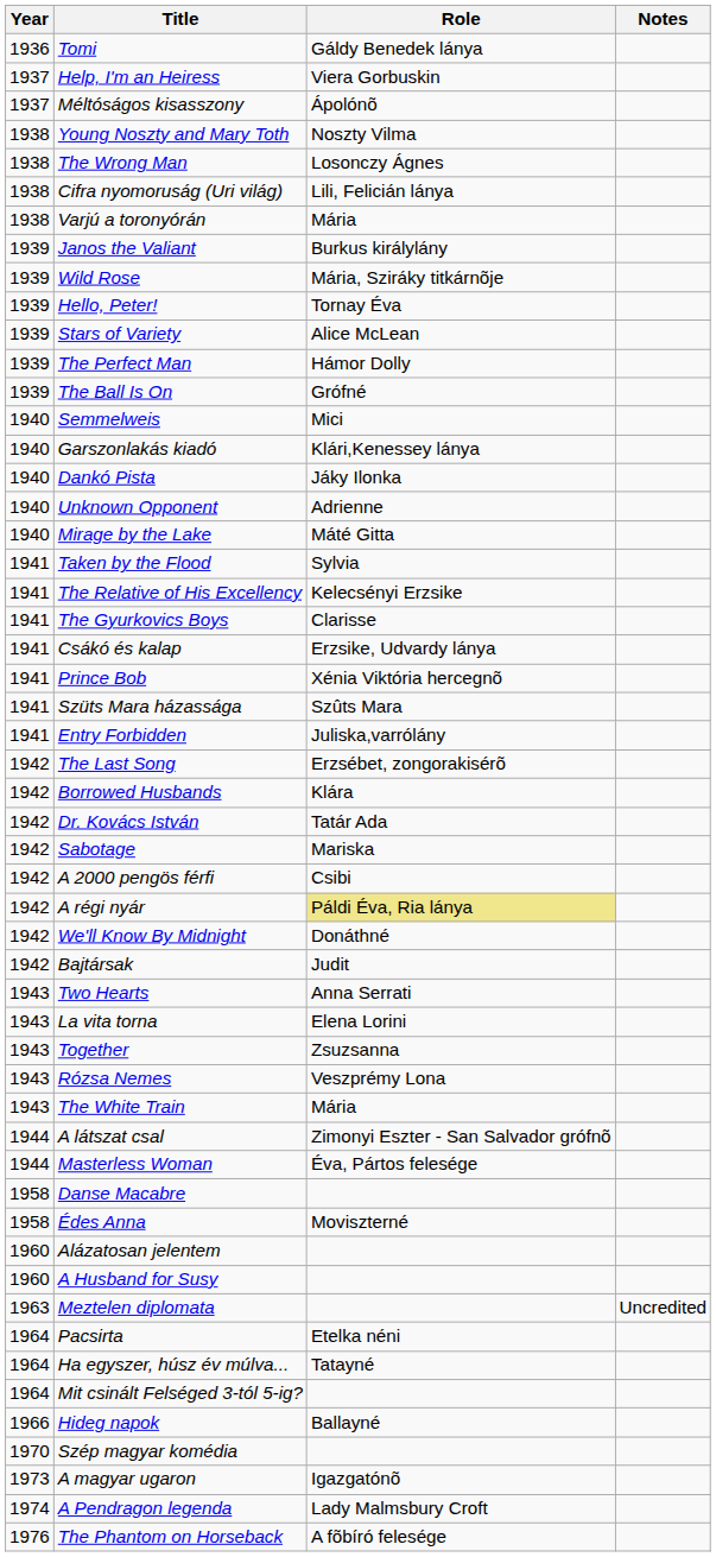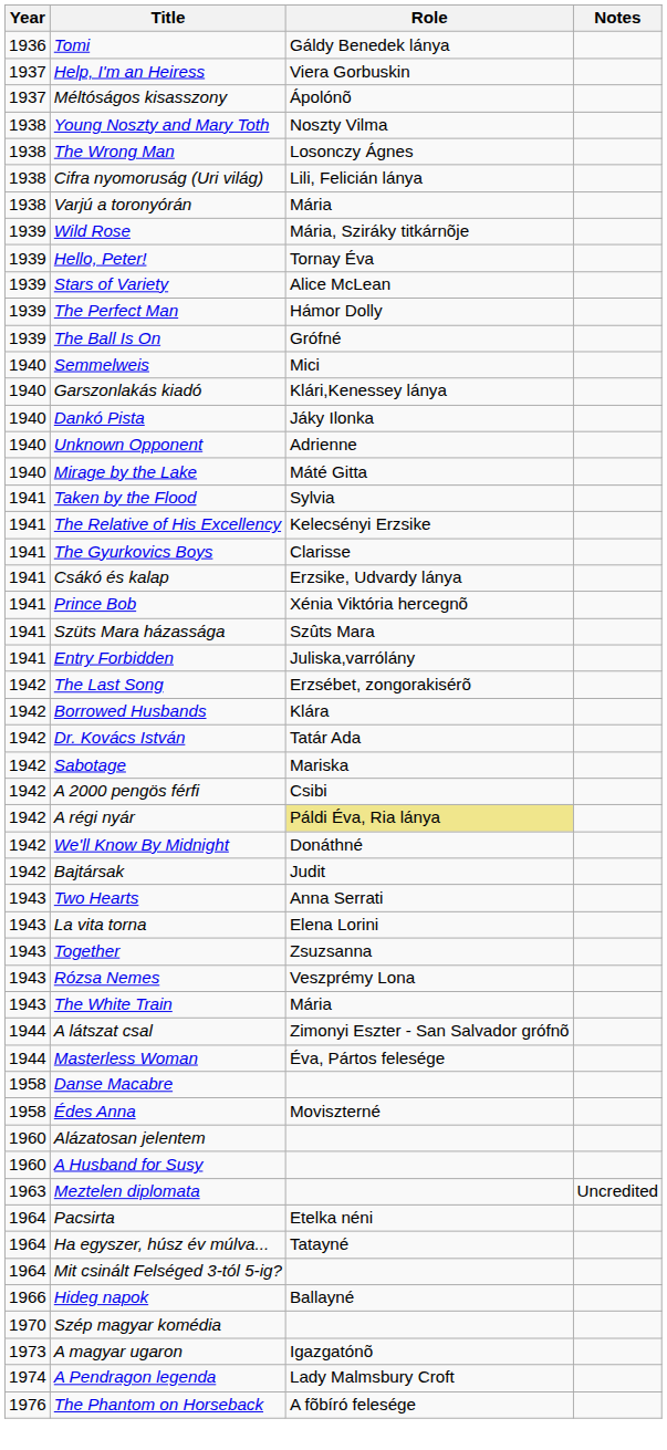 <table class="wikitable">
 <tr>
 <th>Year</th>
 <th>Title</th>
 <th>Role</th>
 <th>Notes</th>
 </tr>
 <tr>
 <td>1936</td>
 <td><em><a href='#'>Tomi</a></em></td>
 <td>Gáldy Benedek lánya</td>
 <td></td>
 </tr>
 <tr>
 <td>1937</td>
 <td><em><a href='#'>Help, I'm an Heiress</a></em></td>
 <td>Viera Gorbuskin</td>
 <td></td>
 </tr>
 <tr>
 <td>1937</td>
 <td><em>Méltóságos kisasszony</em></td>
 <td>Ápolónõ</td>
 <td></td>
 </tr>
 <tr>
 <td>1938</td>
 <td><em><a href='#'>Young Noszty and Mary Toth</a></em></td>
 <td>Noszty Vilma</td>
 <td></td>
 </tr>
 <tr>
 <td>1938</td>
 <td><em><a href='#'>The Wrong Man</a></em></td>
 <td>Losonczy Ágnes</td>
 <td></td>
 </tr>
 <tr>
 <td>1938</td>
 <td><em>Cifra nyomoruság (Uri világ)</em></td>
 <td>Lili, Felicián lánya</td>
 <td></td>
 </tr>
 <tr>
 <td>1938</td>
 <td><em>Varjú a toronyórán</em></td>
 <td>Mária</td>
-<td></td>
-</tr>
-<tr>
-<td>1939</td>
-<td><em><a href='#'>Janos the Valiant</a></em></td>
-<td>Burkus királylány</td>
 <td></td>
 </tr>
 <tr>
 <td>1939</td>
 <td><em><a href='#'>Wild Rose</a></em></td>
 <td>Mária, Sziráky titkárnõje</td>
 <td></td>
 </tr>
 <tr>
 <td>1939</td>
 <td><em><a href='#'>Hello, Peter!</a></em></td>
 <td>Tornay Éva</td>
 <td></td>
 </tr>
 <tr>
 <td>1939</td>
 <td><em><a href='#'>Stars of Variety</a></em></td>
 <td>Alice McLean</td>
 <td></td>
 </tr>
 <tr>
 <td>1939</td>
 <td><em><a href='#'>The Perfect Man</a></em></td>
 <td>Hámor Dolly</td>
 <td></td>
 </tr>
 <tr>
 <td>1939</td>
 <td><em><a href='#'>The Ball Is On</a></em></td>
 <td>Grófné</td>
 <td></td>
 </tr>
 <tr>
 <td>1940</td>
 <td><em><a href='#'>Semmelweis</a></em></td>
 <td>Mici</td>
 <td></td>
 </tr>
 <tr>
 <td>1940</td>
 <td><em>Garszonlakás kiadó</em></td>
 <td>Klári,Kenessey lánya</td>
 <td></td>
 </tr>
 <tr>
 <td>1940</td>
 <td><em><a href='#'>Dankó Pista</a></em></td>
 <td>Jáky Ilonka</td>
 <td></td>
 </tr>
 <tr>
 <td>1940</td>
 <td><em><a href='#'>Unknown Opponent</a></em></td>
 <td>Adrienne</td>
 <td></td>
 </tr>
 <tr>
 <td>1940</td>
 <td><em><a href='#'>Mirage by the Lake</a></em></td>
 <td>Máté Gitta</td>
 <td></td>
 </tr>
 <tr>
 <td>1941</td>
 <td><em><a href='#'>Taken by the Flood</a></em></td>
 <td>Sylvia</td>
 <td></td>
 </tr>
 <tr>
 <td>1941</td>
 <td><em><a href='#'>The Relative of His Excellency</a></em></td>
 <td>Kelecsényi Erzsike</td>
 <td></td>
 </tr>
 <tr>
 <td>1941</td>
 <td><em><a href='#'>The Gyurkovics Boys</a></em></td>
 <td>Clarisse</td>
 <td></td>
 </tr>
 <tr>
 <td>1941</td>
 <td><em>Csákó és kalap</em></td>
 <td>Erzsike, Udvardy lánya</td>
 <td></td>
 </tr>
 <tr>
 <td>1941</td>
 <td><em><a href='#'>Prince Bob</a></em></td>
 <td>Xénia Viktória hercegnõ</td>
 <td></td>
 </tr>
 <tr>
 <td>1941</td>
 <td><em>Szüts Mara házassága</em></td>
 <td>Szûts Mara</td>
 <td></td>
 </tr>
 <tr>
 <td>1941</td>
 <td><em><a href='#'>Entry Forbidden</a></em></td>
 <td>Juliska,varrólány</td>
 <td></td>
 </tr>
 <tr>
 <td>1942</td>
 <td><em><a href='#'>The Last Song</a></em></td>
 <td>Erzsébet, zongorakisérõ</td>
 <td></td>
 </tr>
 <tr>
 <td>1942</td>
 <td><em><a href='#'>Borrowed Husbands</a></em></td>
 <td>Klára</td>
 <td></td>
 </tr>
 <tr>
 <td>1942</td>
 <td><em><a href='#'>Dr. Kovács István</a></em></td>
 <td>Tatár Ada</td>
 <td></td>
 </tr>
 <tr>
 <td>1942</td>
 <td><em><a href='#'>Sabotage</a></em></td>
 <td>Mariska</td>
 <td></td>
 </tr>
 <tr>
 <td>1942</td>
 <td><em>A 2000 pengös férfi</em></td>
 <td>Csibi</td>
 <td></td>
 </tr>
 <tr>
 <td>1942</td>
 <td><em>A régi nyár</em></td>
 <td style="background: khaki;">Páldi Éva, Ria lánya</td>
 <td></td>
 </tr>
 <tr>
 <td>1942</td>
 <td><em><a href='#'>We'll Know By Midnight</a></em></td>
 <td>Donáthné</td>
 <td></td>
 </tr>
 <tr>
 <td>1942</td>
 <td><em>Bajtársak</em></td>
 <td>Judit</td>
 <td></td>
 </tr>
 <tr>
 <td>1943</td>
 <td><em><a href='#'>Two Hearts</a></em></td>
 <td>Anna Serrati</td>
 <td></td>
 </tr>
 <tr>
 <td>1943</td>
 <td><em>La vita torna</em></td>
 <td>Elena Lorini</td>
 <td></td>
 </tr>
 <tr>
 <td>1943</td>
 <td><em><a href='#'>Together</a></em></td>
 <td>Zsuzsanna</td>
 <td></td>
 </tr>
 <tr>
 <td>1943</td>
 <td><em><a href='#'>Rózsa Nemes</a></em></td>
 <td>Veszprémy Lona</td>
 <td></td>
 </tr>
 <tr>
 <td>1943</td>
 <td><em><a href='#'>The White Train</a></em></td>
 <td>Mária</td>
 <td></td>
 </tr>
 <tr>
 <td>1944</td>
 <td><em>A látszat csal</em></td>
 <td>Zimonyi Eszter - San Salvador grófnõ</td>
 <td></td>
 </tr>
 <tr>
 <td>1944</td>
 <td><em><a href='#'>Masterless Woman</a></em></td>
 <td>Éva, Pártos felesége</td>
 <td></td>
 </tr>
 <tr>
 <td>1958</td>
 <td><em><a href='#'>Danse Macabre</a></em></td>
 <td></td>
 <td></td>
 </tr>
 <tr>
 <td>1958</td>
 <td><em><a href='#'>Édes Anna</a></em></td>
 <td>Moviszterné</td>
 <td></td>
 </tr>
 <tr>
 <td>1960</td>
 <td><em>Alázatosan jelentem</em></td>
 <td></td>
 <td></td>
 </tr>
 <tr>
 <td>1960</td>
 <td><em><a href='#'>A Husband for Susy</a></em></td>
 <td></td>
 <td></td>
 </tr>
 <tr>
 <td>1963</td>
 <td><em><a href='#'>Meztelen diplomata</a></em></td>
 <td></td>
 <td>Uncredited</td>
 </tr>
 <tr>
 <td>1964</td>
 <td><em>Pacsirta</em></td>
 <td>Etelka néni</td>
 <td></td>
 </tr>
 <tr>
 <td>1964</td>
 <td><em>Ha egyszer, húsz év múlva...</em></td>
 <td>Tatayné</td>
 <td></td>
 </tr>
 <tr>
 <td>1964</td>
 <td><em>Mit csinált Felséged 3-tól 5-ig?</em></td>
 <td></td>
 <td></td>
 </tr>
 <tr>
 <td>1966</td>
 <td><em><a href='#'>Hideg napok</a></em></td>
 <td>Ballayné</td>
 <td></td>
 </tr>
 <tr>
 <td>1970</td>
 <td><em>Szép magyar komédia</em></td>
 <td></td>
 <td></td>
 </tr>
 <tr>
 <td>1973</td>
 <td><em>A magyar ugaron</em></td>
 <td>Igazgatónõ</td>
 <td></td>
 </tr>
 <tr>
 <td>1974</td>
 <td><em><a href='#'>A Pendragon legenda</a></em></td>
 <td>Lady Malmsbury Croft</td>
 <td></td>
 </tr>
 <tr>
 <td>1976</td>
 <td><em><a href='#'>The Phantom on Horseback</a></em></td>
 <td>A fõbíró felesége</td>
 <td></td>
 </tr>
 </table>
